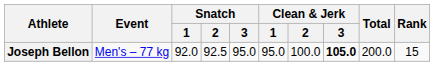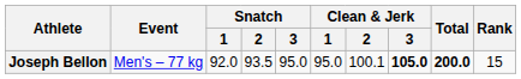 <table class=wikitable style="font-size:95%">
 <tr>
 <th scope="col" rowspan="2">Athlete</th>
 <th scope="col" rowspan="2">Event</th>
 <th scope="col" colspan="3">Snatch</th>
 <th scope="col" colspan="3">Clean & Jerk</th>
 <th scope="col" rowspan="2">Total</th>
 <th scope="col" rowspan="2">Rank</th>
 </tr>
 <tr>
 <th>1</th>
 <th>2</th>
 <th>3</th>
 <th>1</th>
 <th>2</th>
 <th>3</th>
 </tr>
 <tr>
 <th scope="row">Joseph Bellon</th>
 <td align=center><a href='#'>Men's – 77 kg</a></td>
 <td align=center>92.0</td>
-<td align=center>92.5</td>
+<td align=center>93.5</td>
 <td align=center>95.0</td>
 <td align=center>95.0</td>
-<td align=center>100.0</td>
+<td align=center>100.1</td>
 <td align=center><strong>105.0</strong></td>
-<td align=center>200.0</td>
+<td align=center><strong>200.0</strong></td>
 <td align=center>15</td>
 </tr>
 </table>
